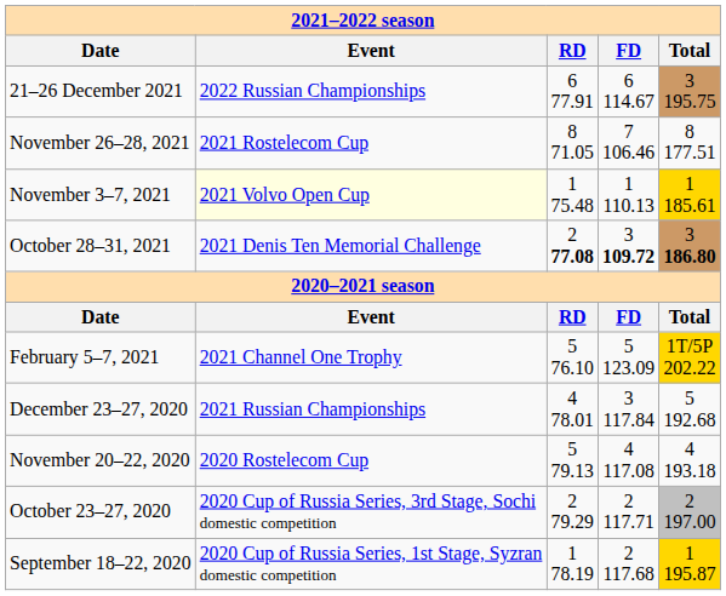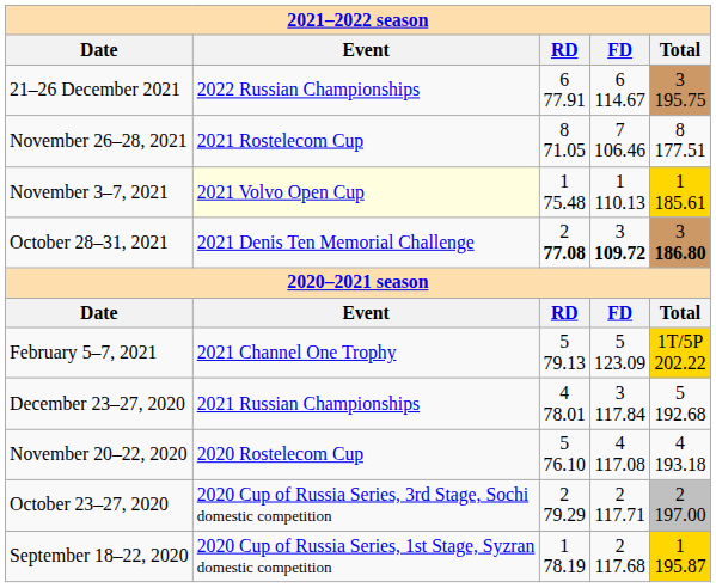 <table class="wikitable">
 <tr>
 <td style="background-color: #ffdead; " colspan=6 align=center><a href='#'><strong>2021–2022 season</strong></a></td>
 </tr>
 <tr>
 <th>Date</th>
 <th>Event</th>
 <th><a href='#'>RD</a></th>
 <th><a href='#'>FD</a></th>
 <th>Total</th>
 </tr>
 <tr>
 <td>21–26 December 2021</td>
 <td><a href='#'>2022 Russian Championships</a></td>
 <td align=center>6 <br> 77.91</td>
 <td align=center>6 <br>114.67</td>
 <td align=center bgcolor=cc9966>3 <br> 195.75</td>
 </tr>
 <tr>
 <td>November 26–28, 2021</td>
 <td><a href='#'>2021 Rostelecom Cup</a></td>
 <td align=center>8 <br> 71.05</td>
 <td align=center>7 <br> 106.46</td>
 <td align=center>8 <br> 177.51</td>
 </tr>
 <tr>
 <td>November 3–7, 2021</td>
 <td style="background: lightyellow;"><a href='#'>2021 Volvo Open Cup</a></td>
 <td align=center>1 <br> 75.48</td>
 <td align=center>1 <br> 110.13</td>
 <td align=center bgcolor=gold>1 <br> 185.61</td>
 </tr>
 <tr>
 <td>October 28–31, 2021</td>
 <td><a href='#'>2021 Denis Ten Memorial Challenge</a></td>
 <td align=center>2 <br> <strong>77.08</strong></td>
 <td align=center>3 <br> <strong>109.72</strong></td>
 <td align=center bgcolor="#cc9966">3 <br> <strong>186.80</strong></td>
 </tr>
 <tr>
 <td style="background-color: #ffdead; " colspan=6 align=center><a href='#'><strong>2020–2021 season</strong></a></td>
 </tr>
 <tr>
 <th>Date</th>
 <th>Event</th>
 <th><a href='#'>RD</a></th>
 <th><a href='#'>FD</a></th>
 <th>Total</th>
 </tr>
 <tr>
 <td>February 5–7, 2021</td>
 <td><a href='#'>2021 Channel One Trophy</a></td>
-<td align=center>5 <br> 76.10</td>
+<td align=center>5 <br> 79.13</td>
 <td align=center>5 <br> 123.09</td>
 <td align=center bgcolor=gold>1T/5P <br> 202.22</td>
 </tr>
 <tr>
 <td>December 23–27, 2020</td>
 <td><a href='#'>2021 Russian Championships</a></td>
 <td align=center>4 <br> 78.01</td>
 <td align=center>3 <br> 117.84</td>
 <td align=center>5 <br>192.68</td>
 </tr>
 <tr>
 <td>November 20–22, 2020</td>
 <td><a href='#'>2020 Rostelecom Cup</a></td>
-<td align=center>5 <br> 79.13</td>
+<td align=center>5 <br> 76.10</td>
 <td align=center>4 <br> 117.08</td>
 <td align=center>4 <br> 193.18</td>
 </tr>
 <tr>
 <td>October 23–27, 2020</td>
 <td><a href='#'>2020 Cup of Russia Series, 3rd Stage, Sochi</a> <br> <small>domestic competition</small></td>
 <td align=center>2 <br> 79.29</td>
 <td align=center>2 <br> 117.71</td>
 <td align=center bgcolor=silver>2 <br> 197.00</td>
 </tr>
 <tr>
 <td>September 18–22, 2020</td>
 <td><a href='#'>2020 Cup of Russia Series, 1st Stage, Syzran</a> <br> <small>domestic competition</small></td>
 <td align=center>1 <br> 78.19</td>
 <td align=center>2 <br> 117.68</td>
 <td align=center bgcolor=gold>1 <br> 195.87</td>
 </tr>
 </table>
